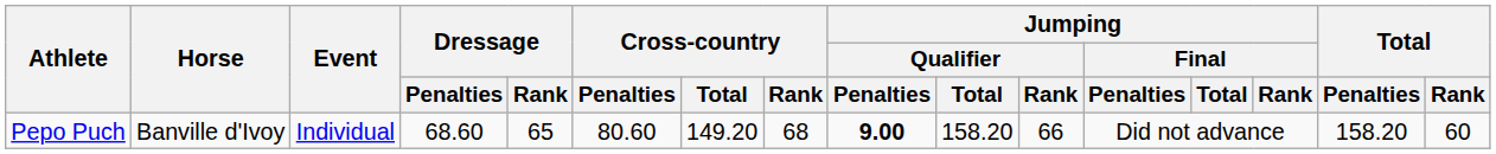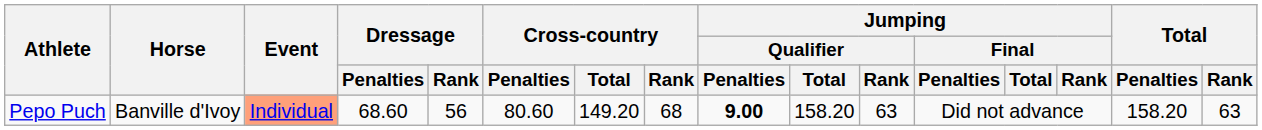 <table class=wikitable style="font-size:90%">
 <tr>
 <th rowspan="3">Athlete</th>
 <th rowspan="3">Horse</th>
 <th rowspan="3">Event</th>
 <th colspan="2" rowspan="2">Dressage</th>
 <th colspan="3" rowspan="2">Cross-country</th>
 <th colspan="6">Jumping</th>
 <th colspan="2" rowspan="2">Total</th>
 </tr>
 <tr style="font-size:95%">
 <th colspan="3">Qualifier</th>
 <th colspan="3">Final</th>
 </tr>
 <tr style="font-size:95%">
 <th>Penalties</th>
 <th>Rank</th>
 <th>Penalties</th>
 <th>Total</th>
 <th>Rank</th>
 <th>Penalties</th>
 <th>Total</th>
 <th>Rank</th>
 <th>Penalties</th>
 <th>Total</th>
 <th>Rank</th>
 <th>Penalties</th>
 <th>Rank</th>
 </tr>
 <tr align=center>
 <td align=left><a href='#'>Pepo Puch</a></td>
 <td align=left>Banville d'Ivoy</td>
-<td align=left><a href='#'>Individual</a></td>
+<td align=left style="background: lightsalmon;"><a href='#'>Individual</a></td>
 <td>68.60</td>
-<td>65</td>
+<td>56</td>
 <td>80.60</td>
 <td>149.20</td>
 <td>68</td>
 <td><strong>9.00</strong></td>
 <td>158.20</td>
-<td>66</td>
+<td>63</td>
 <td colspan=3>Did not advance</td>
 <td>158.20</td>
-<td>60</td>
+<td>63</td>
 </tr>
 </table>
